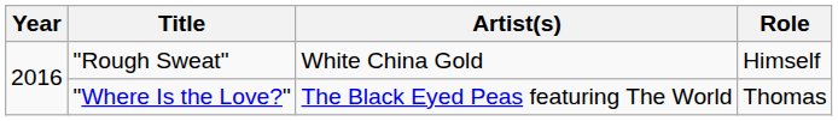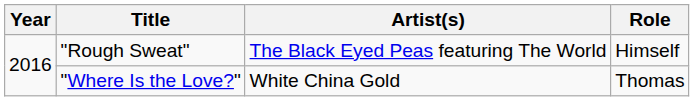 <table class="wikitable">
 <tr>
 <th>Year</th>
 <th>Title</th>
 <th>Artist(s)</th>
 <th>Role</th>
 </tr>
 <tr>
 <td rowspan="2">2016</td>
 <td>"Rough Sweat"</td>
-<td>White China Gold</td>
+<td><a href='#'>The Black Eyed Peas</a> featuring The World</td>
 <td>Himself</td>
 </tr>
 <tr>
 <td>"<a href='#'>Where Is the Love?</a>"</td>
-<td><a href='#'>The Black Eyed Peas</a> featuring The World</td>
+<td>White China Gold</td>
 <td>Thomas</td>
 </tr>
 </table>
